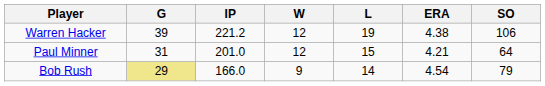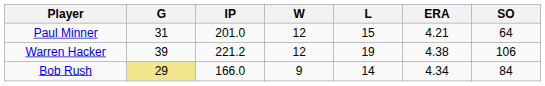 <table class="wikitable sortable">
 <tr>
 <th bgcolor="#DDDDFF" width="16%">Player</th>
 <th bgcolor="#DDDDFF" width="9%">G</th>
 <th bgcolor="#DDDDFF" width="9%">IP</th>
 <th bgcolor="#DDDDFF" width="9%">W</th>
 <th bgcolor="#DDDDFF" width="9%">L</th>
 <th bgcolor="#DDDDFF" width="9%">ERA</th>
 <th bgcolor="#DDDDFF" width="9%">SO</th>
+</tr>
+<tr align=center>
+<td><a href='#'>Paul Minner</a></td>
+<td>31</td>
+<td>201.0</td>
+<td>12</td>
+<td>15</td>
+<td>4.21</td>
+<td>64</td>
 </tr>
 <tr align="center">
 <td><a href='#'>Warren Hacker</a></td>
 <td>39</td>
 <td>221.2</td>
 <td>12</td>
 <td>19</td>
 <td>4.38</td>
 <td>106</td>
 </tr>
 <tr align=center>
-<td><a href='#'>Paul Minner</a></td>
-<td>31</td>
-<td>201.0</td>
-<td>12</td>
-<td>15</td>
-<td>4.21</td>
-<td>64</td>
-</tr>
-<tr align=center>
 <td><a href='#'>Bob Rush</a></td>
 <td style="background: khaki;">29</td>
 <td>166.0</td>
 <td>9</td>
 <td>14</td>
-<td>4.54</td>
-<td>79</td>
+<td>4.34</td>
+<td>84</td>
 </tr>
 </table>
